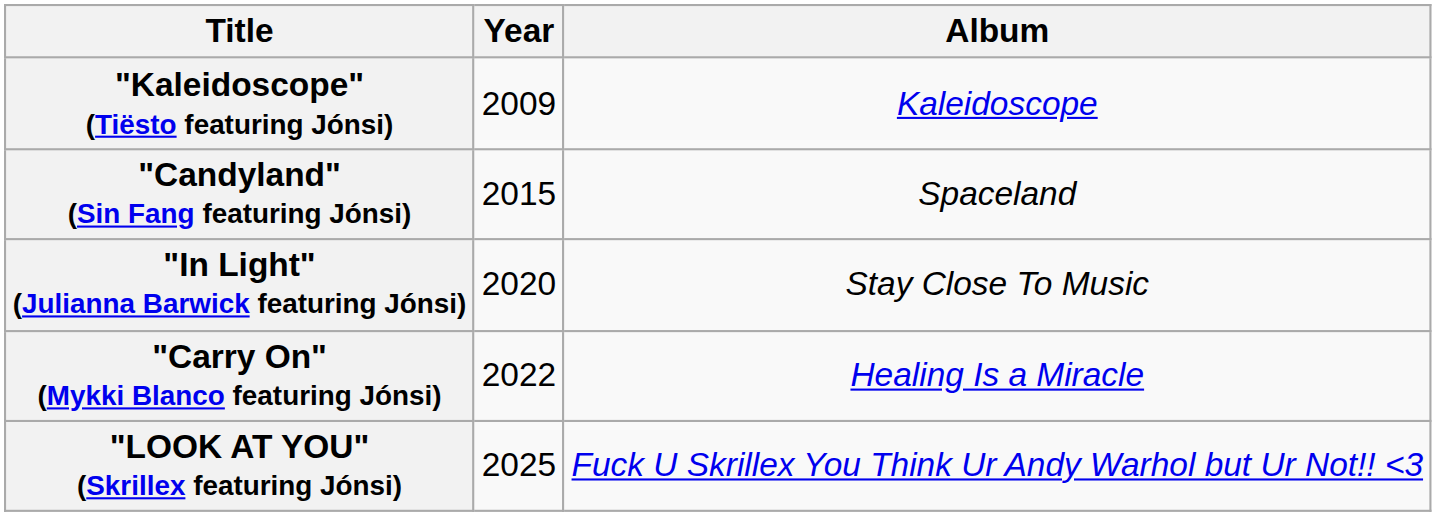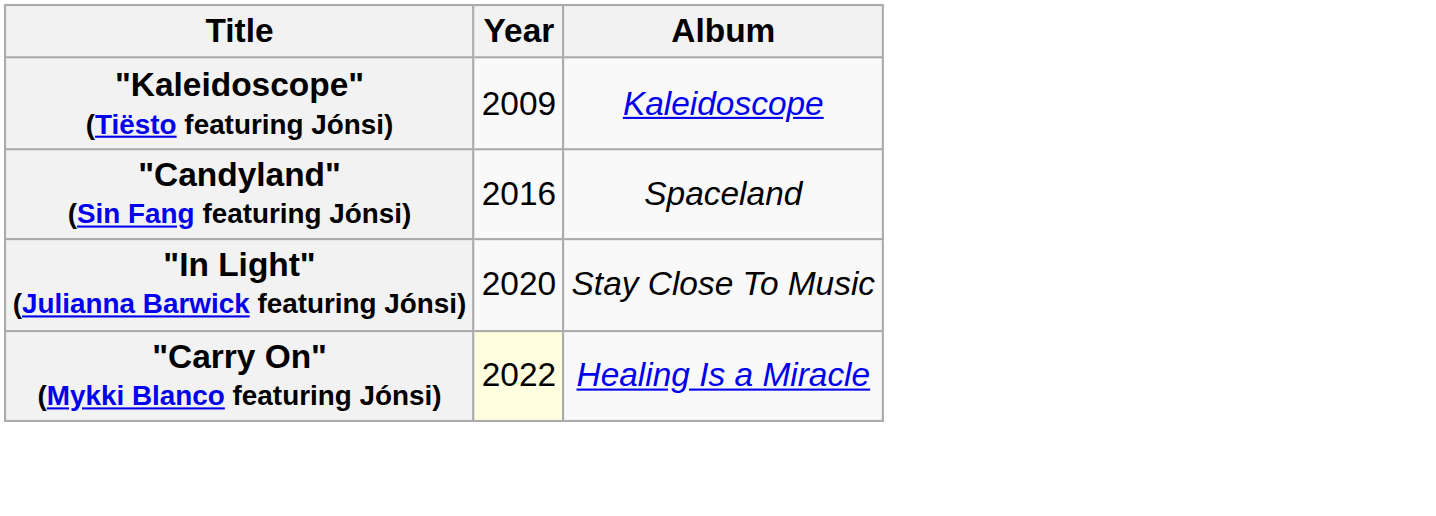 <table class="wikitable plainrowheaders" style="text-align:center;" border="1">
 <tr>
 <th>Title</th>
 <th>Year</th>
 <th>Album</th>
 </tr>
 <tr>
 <th scope="row">"Kaleidoscope" <br><small>(<a href='#'>Tiësto</a> featuring Jónsi)</small></th>
 <td>2009</td>
 <td><em><a href='#'>Kaleidoscope</a></em></td>
 </tr>
 <tr>
 <th scope="row">"Candyland" <br><small>(<a href='#'>Sin Fang</a> featuring Jónsi)</small></th>
-<td>2015</td>
+<td>2016</td>
 <td><em>Spaceland</em></td>
 </tr>
 <tr>
 <th scope="row">"In Light" <br><small>(<a href='#'>Julianna Barwick</a> featuring Jónsi)</small></th>
 <td>2020</td>
 <td><em>Stay Close To Music</em></td>
 </tr>
 <tr>
 <th scope="row">"Carry On" <br><small>(<a href='#'>Mykki Blanco</a> featuring Jónsi)</small></th>
-<td>2022</td>
+<td style="background: lightyellow;">2022</td>
 <td><em><a href='#'>Healing Is a Miracle</a></em></td>
 </tr>
-<tr>
-<th scope="row">"LOOK AT YOU" <br><small>(<a href='#'>Skrillex</a> featuring Jónsi)</small></th>
-<td>2025</td>
-<td><em><a href='#'>Fuck U Skrillex You Think Ur Andy Warhol but Ur Not!! <3</a></em></td>
-</tr>
 </table>
